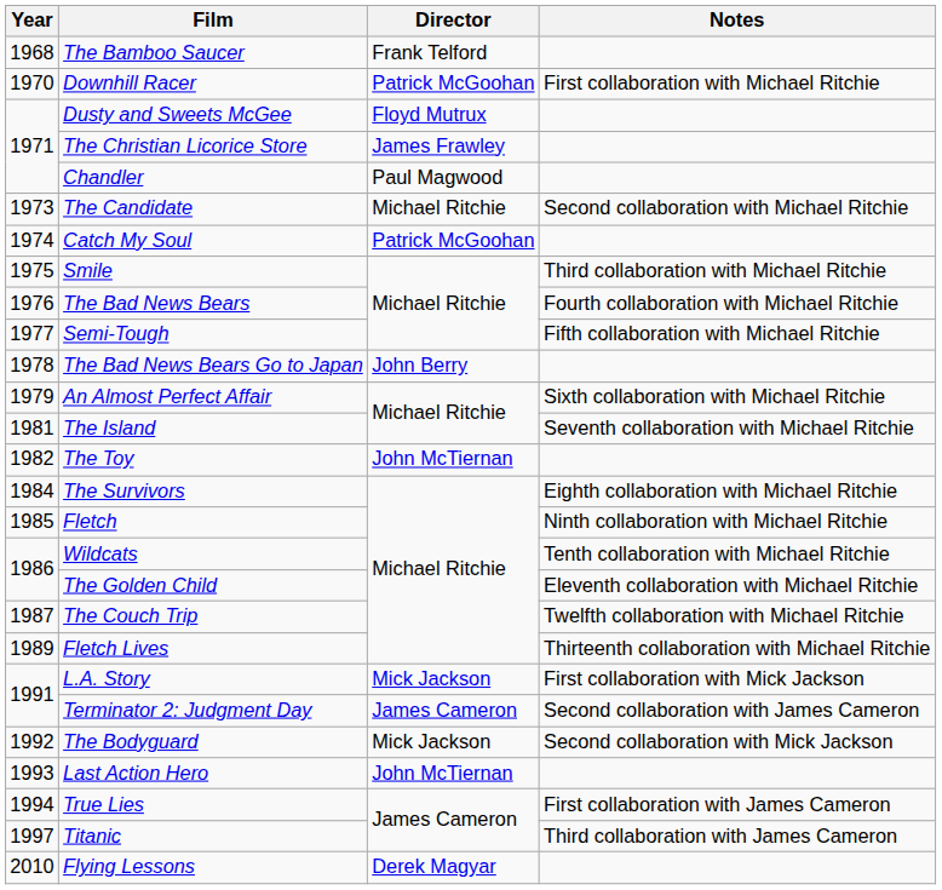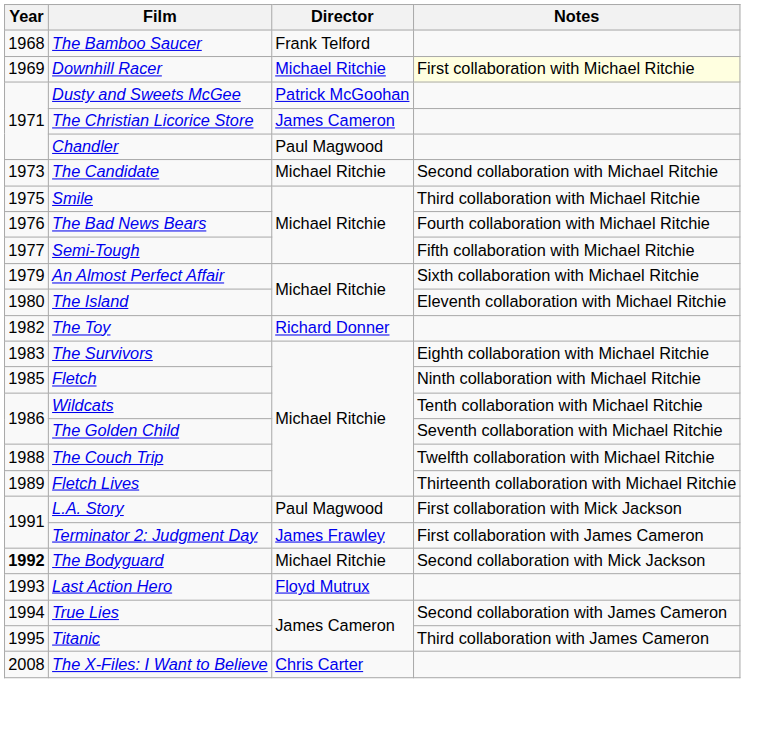 <table class="wikitable">
 <tr>
 <th>Year</th>
 <th>Film</th>
 <th>Director</th>
 <th>Notes</th>
 </tr>
 <tr>
 <td>1968</td>
 <td><em><a href='#'>The Bamboo Saucer</a></em></td>
 <td>Frank Telford</td>
 <td></td>
 </tr>
 <tr>
-<td>1970</td>
+<td>1969</td>
 <td><em><a href='#'>Downhill Racer</a></em></td>
-<td><a href='#'>Patrick McGoohan</a></td>
-<td>First collaboration with Michael Ritchie</td>
+<td><a href='#'>Michael Ritchie</a></td>
+<td style="background: lightyellow;">First collaboration with Michael Ritchie</td>
 </tr>
 <tr>
 <td rowspan=3>1971</td>
 <td><em><a href='#'>Dusty and Sweets McGee</a></em></td>
-<td><a href='#'>Floyd Mutrux</a></td>
+<td><a href='#'>Patrick McGoohan</a></td>
 <td></td>
 </tr>
 <tr>
 <td><em><a href='#'>The Christian Licorice Store</a></em></td>
-<td><a href='#'>James Frawley</a></td>
+<td><a href='#'>James Cameron</a></td>
 <td></td>
 </tr>
 <tr>
 <td><em><a href='#'>Chandler</a></em></td>
 <td>Paul Magwood</td>
 <td></td>
 </tr>
 <tr>
 <td>1973</td>
 <td><em><a href='#'>The Candidate</a></em></td>
 <td>Michael Ritchie</td>
 <td>Second collaboration with Michael Ritchie</td>
-</tr>
-<tr>
-<td>1974</td>
-<td><em><a href='#'>Catch My Soul</a></em></td>
-<td><a href='#'>Patrick McGoohan</a></td>
-<td></td>
 </tr>
 <tr>
 <td>1975</td>
 <td><em><a href='#'>Smile</a></em></td>
 <td rowspan=3>Michael Ritchie</td>
 <td>Third collaboration with Michael Ritchie</td>
 </tr>
 <tr>
 <td>1976</td>
 <td><em><a href='#'>The Bad News Bears</a></em></td>
 <td>Fourth collaboration with Michael Ritchie</td>
 </tr>
 <tr>
 <td>1977</td>
 <td><em><a href='#'>Semi-Tough</a></em></td>
 <td>Fifth collaboration with Michael Ritchie</td>
 </tr>
 <tr>
-<td>1978</td>
-<td><em><a href='#'>The Bad News Bears Go to Japan</a></em></td>
-<td><a href='#'>John Berry</a></td>
-<td></td>
-</tr>
-<tr>
 <td>1979</td>
 <td><em><a href='#'>An Almost Perfect Affair</a></em></td>
 <td rowspan=2>Michael Ritchie</td>
 <td>Sixth collaboration with Michael Ritchie</td>
 </tr>
 <tr>
-<td>1981</td>
+<td>1980</td>
 <td><em><a href='#'>The Island</a></em></td>
-<td>Seventh collaboration with Michael Ritchie</td>
+<td>Eleventh collaboration with Michael Ritchie</td>
 </tr>
 <tr>
 <td>1982</td>
 <td><em><a href='#'>The Toy</a></em></td>
-<td><a href='#'>John McTiernan</a></td>
+<td><a href='#'>Richard Donner</a></td>
 <td></td>
 </tr>
 <tr>
-<td>1984</td>
+<td>1983</td>
 <td><em><a href='#'>The Survivors</a></em></td>
 <td rowspan=6>Michael Ritchie</td>
 <td>Eighth collaboration with Michael Ritchie</td>
 </tr>
 <tr>
 <td>1985</td>
 <td><em><a href='#'>Fletch</a></em></td>
 <td>Ninth collaboration with Michael Ritchie</td>
 </tr>
 <tr>
 <td rowspan=2>1986</td>
 <td><em><a href='#'>Wildcats</a></em></td>
 <td>Tenth collaboration with Michael Ritchie</td>
 </tr>
 <tr>
 <td><em><a href='#'>The Golden Child</a></em></td>
-<td>Eleventh collaboration with Michael Ritchie</td>
+<td>Seventh collaboration with Michael Ritchie</td>
 </tr>
 <tr>
-<td>1987</td>
+<td>1988</td>
 <td><em><a href='#'>The Couch Trip</a></em></td>
 <td>Twelfth collaboration with Michael Ritchie</td>
 </tr>
 <tr>
 <td>1989</td>
 <td><em><a href='#'>Fletch Lives</a></em></td>
 <td>Thirteenth collaboration with Michael Ritchie</td>
 </tr>
 <tr>
 <td rowspan=2>1991</td>
 <td><em><a href='#'>L.A. Story</a></em></td>
-<td><a href='#'>Mick Jackson</a></td>
+<td>Paul Magwood</td>
 <td>First collaboration with Mick Jackson</td>
 </tr>
 <tr>
 <td><em><a href='#'>Terminator 2: Judgment Day</a></em></td>
-<td><a href='#'>James Cameron</a></td>
-<td>Second collaboration with James Cameron</td>
+<td><a href='#'>James Frawley</a></td>
+<td>First collaboration with James Cameron</td>
 </tr>
 <tr>
-<td>1992</td>
+<td><strong>1992</strong></td>
 <td><em><a href='#'>The Bodyguard</a></em></td>
-<td>Mick Jackson</td>
+<td>Michael Ritchie</td>
 <td>Second collaboration with Mick Jackson</td>
 </tr>
 <tr>
 <td>1993</td>
 <td><em><a href='#'>Last Action Hero</a></em></td>
-<td><a href='#'>John McTiernan</a></td>
+<td><a href='#'>Floyd Mutrux</a></td>
 <td></td>
 </tr>
 <tr>
 <td>1994</td>
 <td><em><a href='#'>True Lies</a></em></td>
 <td rowspan=2>James Cameron</td>
-<td>First collaboration with James Cameron</td>
+<td>Second collaboration with James Cameron</td>
 </tr>
 <tr>
-<td>1997</td>
+<td>1995</td>
 <td><em><a href='#'>Titanic</a></em></td>
 <td>Third collaboration with James Cameron</td>
 </tr>
 <tr>
-<td>2010</td>
-<td><em><a href='#'>Flying Lessons</a></em></td>
-<td><a href='#'>Derek Magyar</a></td>
+<td>2008</td>
+<td><em><a href='#'>The X-Files: I Want to Believe</a></em></td>
+<td><a href='#'>Chris Carter</a></td>
 <td></td>
 </tr>
 </table>
